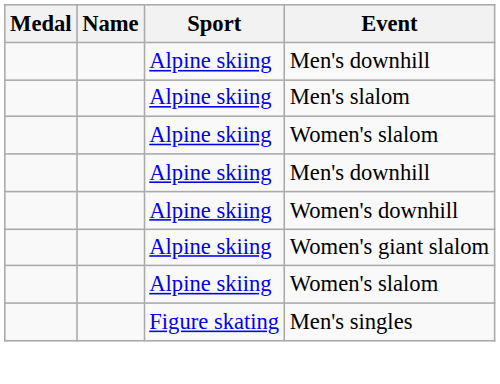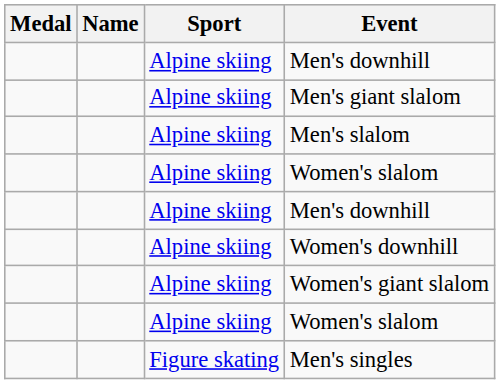 <table class="wikitable sortable" style="font-size:90%">
 <tr>
 <th>Medal</th>
 <th>Name</th>
 <th>Sport</th>
 <th>Event</th>
 </tr>
 <tr>
 <td></td>
 <td></td>
 <td><a href='#'>Alpine skiing</a></td>
 <td>Men's downhill</td>
+</tr>
+<tr>
+<td></td>
+<td></td>
+<td><a href='#'>Alpine skiing</a></td>
+<td>Men's giant slalom</td>
 </tr>
 <tr>
 <td></td>
 <td></td>
 <td><a href='#'>Alpine skiing</a></td>
 <td>Men's slalom</td>
 </tr>
 <tr>
 <td></td>
 <td></td>
 <td><a href='#'>Alpine skiing</a></td>
 <td>Women's slalom</td>
 </tr>
 <tr>
 <td></td>
 <td></td>
 <td><a href='#'>Alpine skiing</a></td>
 <td>Men's downhill</td>
 </tr>
 <tr>
 <td></td>
 <td></td>
 <td><a href='#'>Alpine skiing</a></td>
 <td>Women's downhill</td>
 </tr>
 <tr>
 <td></td>
 <td></td>
 <td><a href='#'>Alpine skiing</a></td>
 <td>Women's giant slalom</td>
 </tr>
 <tr>
 <td></td>
 <td></td>
 <td><a href='#'>Alpine skiing</a></td>
 <td>Women's slalom</td>
 </tr>
 <tr>
 <td></td>
 <td></td>
 <td><a href='#'>Figure skating</a></td>
 <td>Men's singles</td>
 </tr>
 </table>
